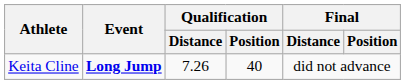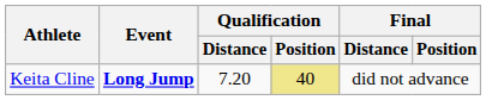 <table class=wikitable style="font-size:90%">
 <tr>
 <th rowspan="2">Athlete</th>
 <th rowspan="2">Event</th>
 <th colspan="2">Qualification</th>
 <th colspan="2">Final</th>
 </tr>
 <tr style="font-size:95%">
 <th>Distance</th>
 <th>Position</th>
 <th>Distance</th>
 <th>Position</th>
 </tr>
 <tr align=center>
 <td align=left><a href='#'>Keita Cline</a></td>
 <td align=left><strong><a href='#'>Long Jump</a></strong></td>
-<td>7.26</td>
-<td>40</td>
+<td>7.20</td>
+<td style="background: khaki;">40</td>
 <td colspan=2>did not advance</td>
 </tr>
 </table>
